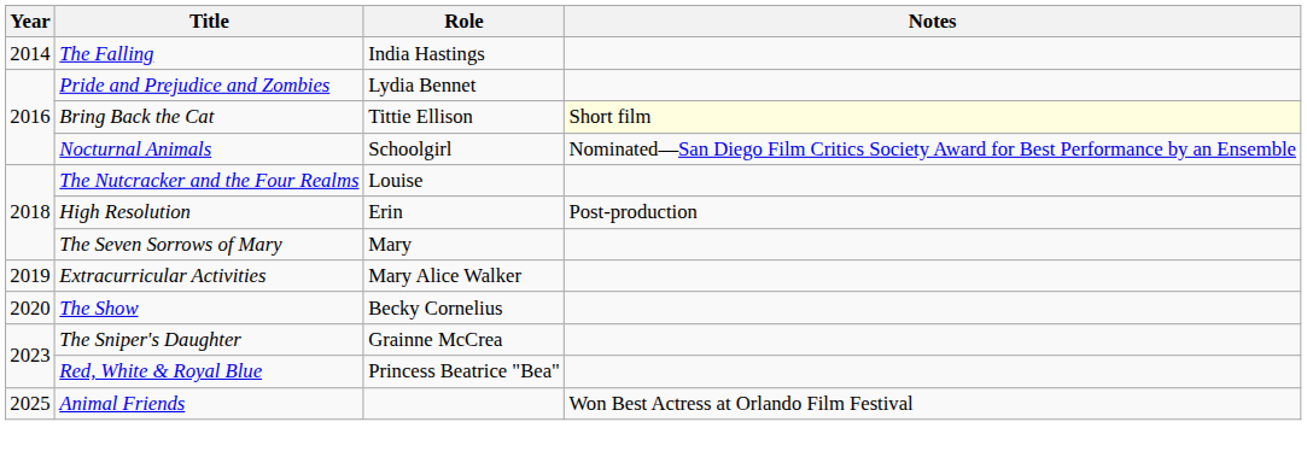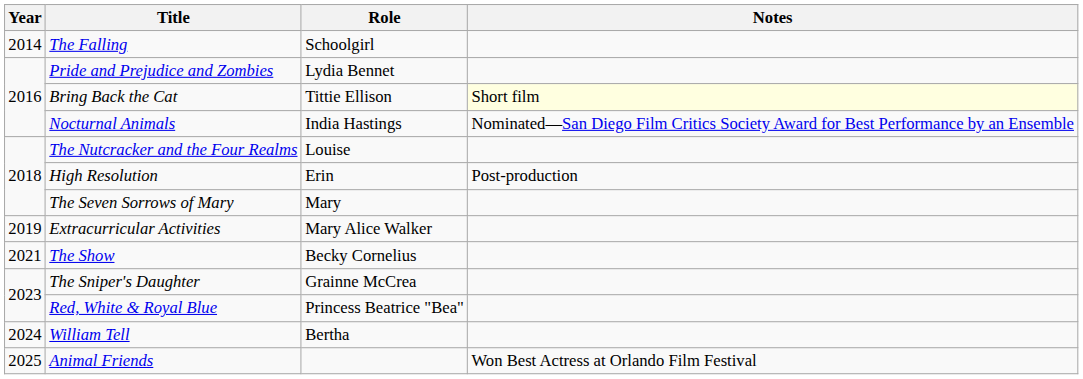 <table class="wikitable">
 <tr>
 <th>Year</th>
 <th>Title</th>
 <th>Role</th>
 <th>Notes</th>
 </tr>
 <tr>
 <td>2014</td>
 <td><em><a href='#'>The Falling</a></em></td>
-<td>India Hastings</td>
+<td>Schoolgirl</td>
 <td></td>
 </tr>
 <tr>
 <td rowspan=3>2016</td>
 <td><em><a href='#'>Pride and Prejudice and Zombies</a></em></td>
 <td>Lydia Bennet</td>
 <td></td>
 </tr>
 <tr>
 <td><em>Bring Back the Cat</em></td>
 <td>Tittie Ellison</td>
 <td style="background: lightyellow;">Short film</td>
 </tr>
 <tr>
 <td><em><a href='#'>Nocturnal Animals</a></em></td>
-<td>Schoolgirl</td>
+<td>India Hastings</td>
 <td>Nominated—<a href='#'>San Diego Film Critics Society Award for Best Performance by an Ensemble</a></td>
 </tr>
 <tr>
 <td rowspan=3>2018</td>
 <td><em><a href='#'>The Nutcracker and the Four Realms</a></em></td>
 <td>Louise</td>
 <td></td>
 </tr>
 <tr>
 <td><em>High Resolution</em></td>
 <td>Erin</td>
 <td>Post-production</td>
 </tr>
 <tr>
 <td><em>The Seven Sorrows of Mary</em></td>
 <td>Mary</td>
 <td></td>
 </tr>
 <tr>
 <td>2019</td>
 <td><em>Extracurricular Activities</em></td>
 <td>Mary Alice Walker</td>
 <td></td>
 </tr>
 <tr>
-<td>2020</td>
+<td>2021</td>
 <td><em><a href='#'>The Show</a></em></td>
 <td>Becky Cornelius</td>
 <td></td>
 </tr>
 <tr>
 <td rowspan=2>2023</td>
 <td><em>The Sniper's Daughter</em></td>
 <td>Grainne McCrea</td>
 </tr>
 <tr>
 <td><em><a href='#'>Red, White & Royal Blue</a></em></td>
 <td>Princess Beatrice "Bea"</td>
 <td></td>
 </tr>
 <tr>
+<td>2024</td>
+<td><em><a href='#'>William Tell</a></em></td>
+<td>Bertha</td>
+<td></td>
+</tr>
+<tr>
 <td>2025</td>
 <td><em><a href='#'>Animal Friends</a></em></td>
 <td></td>
 <td>Won Best Actress at Orlando Film Festival</td>
 </tr>
 </table>
